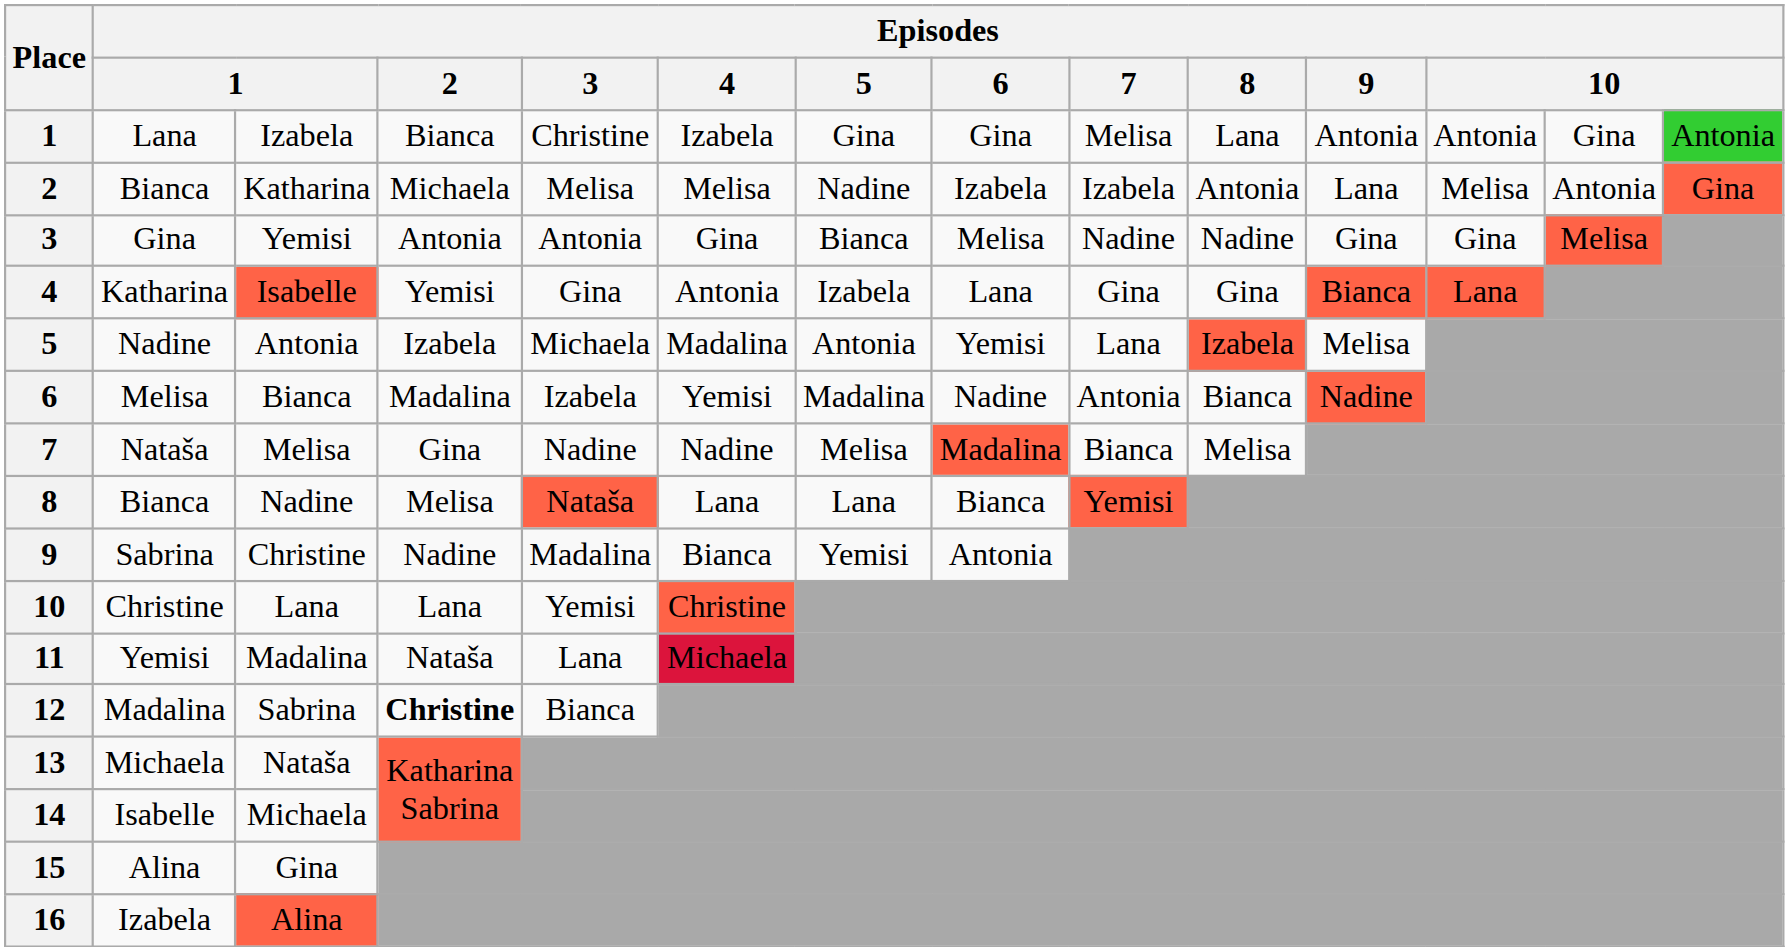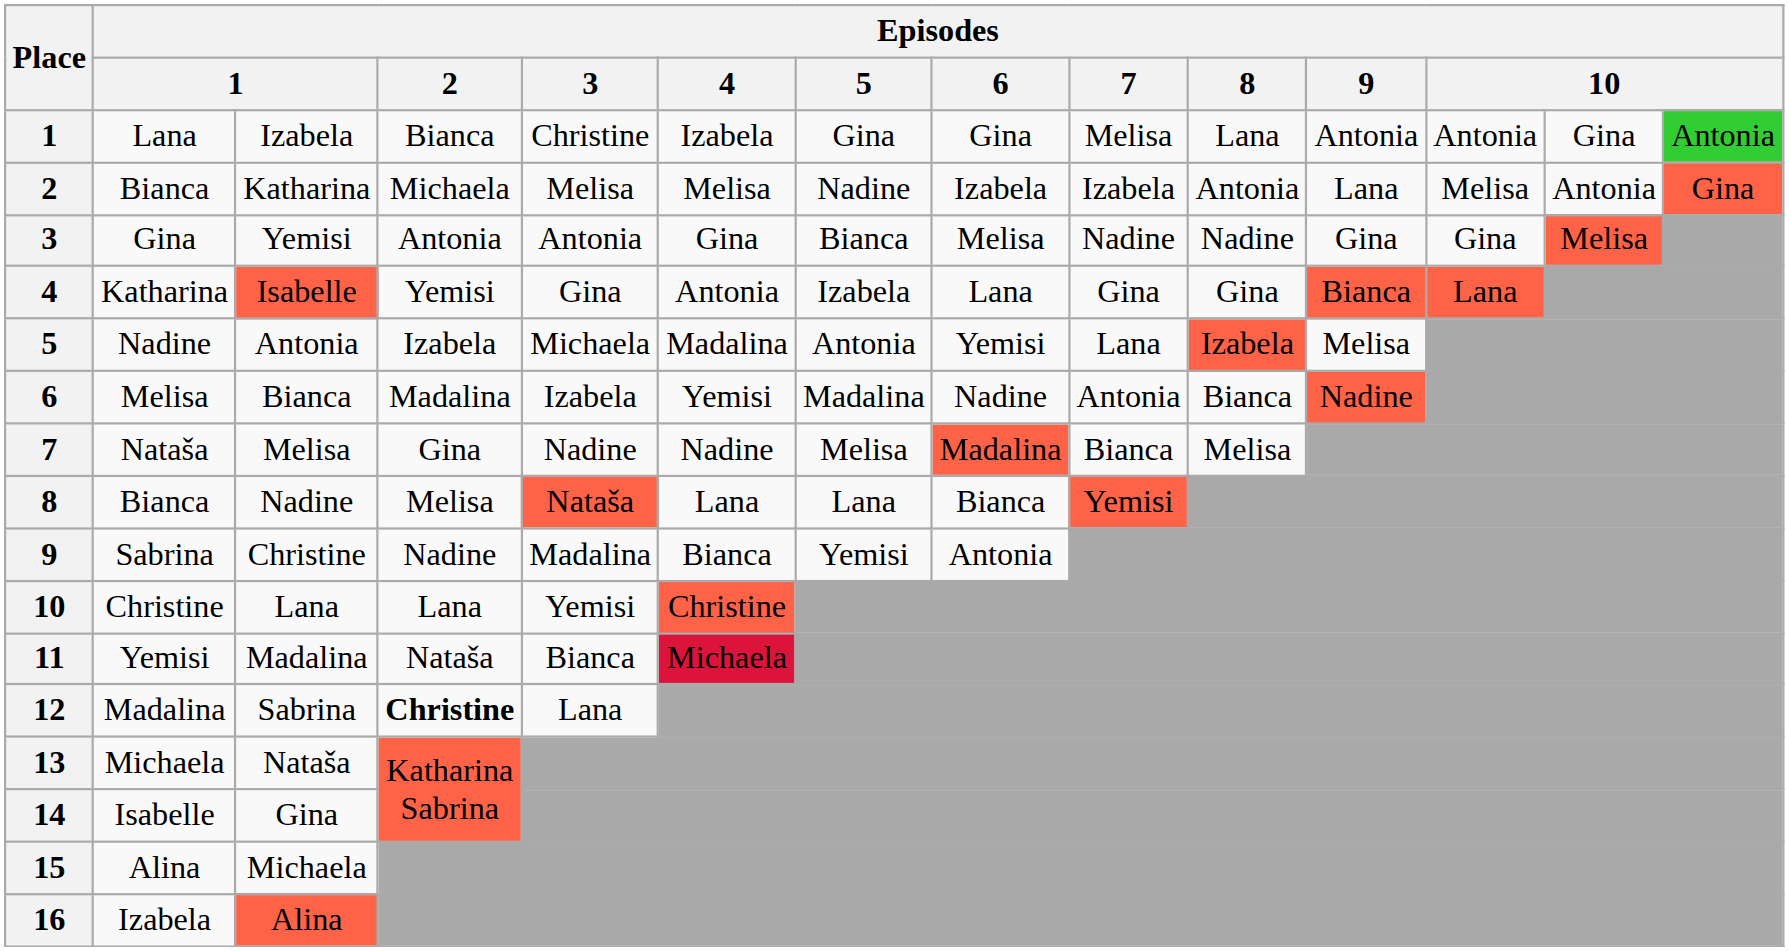 <table class="wikitable" style="text-align:center; font-size:92%">
 <tr>
 <th rowspan="2">Place</th>
 <th colspan="13">Episodes</th>
 </tr>
 <tr>
 <th colspan='2'>1</th>
 <th>2</th>
 <th>3</th>
 <th>4</th>
 <th>5</th>
 <th>6</th>
 <th>7</th>
 <th>8</th>
 <th>9</th>
 <th colspan='3'>10</th>
 </tr>
 <tr>
 <th>1</th>
 <td>Lana</td>
 <td>Izabela</td>
 <td>Bianca</td>
 <td>Christine</td>
 <td>Izabela</td>
 <td>Gina</td>
 <td>Gina</td>
 <td>Melisa</td>
 <td>Lana</td>
 <td>Antonia</td>
 <td>Antonia</td>
 <td>Gina</td>
 <td style="background:limegreen">Antonia</td>
 </tr>
 <tr>
 <th>2</th>
 <td>Bianca</td>
 <td>Katharina</td>
 <td>Michaela</td>
 <td>Melisa</td>
 <td>Melisa</td>
 <td>Nadine</td>
 <td>Izabela</td>
 <td>Izabela</td>
 <td>Antonia</td>
 <td>Lana</td>
 <td>Melisa</td>
 <td>Antonia</td>
 <td style="background:tomato">Gina</td>
 </tr>
 <tr>
 <th>3</th>
 <td>Gina</td>
 <td>Yemisi</td>
 <td>Antonia</td>
 <td>Antonia</td>
 <td>Gina</td>
 <td>Bianca</td>
 <td>Melisa</td>
 <td>Nadine</td>
 <td>Nadine</td>
 <td>Gina</td>
 <td>Gina</td>
 <td style="background:tomato">Melisa</td>
 <td style="background:darkgray"></td>
 </tr>
 <tr>
 <th>4</th>
 <td>Katharina</td>
 <td style="background:tomato">Isabelle</td>
 <td>Yemisi</td>
 <td>Gina</td>
 <td>Antonia</td>
 <td>Izabela</td>
 <td>Lana</td>
 <td>Gina</td>
 <td>Gina</td>
 <td style="background:tomato">Bianca</td>
 <td style="background:tomato">Lana</td>
 <td colspan="2" style="background:darkgray"></td>
 </tr>
 <tr>
 <th>5</th>
 <td>Nadine</td>
 <td>Antonia</td>
 <td>Izabela</td>
 <td>Michaela</td>
 <td>Madalina</td>
 <td>Antonia</td>
 <td>Yemisi</td>
 <td>Lana</td>
 <td style="background:tomato">Izabela</td>
 <td>Melisa</td>
 <td colspan="3" style="background:darkgray"></td>
 </tr>
 <tr>
 <th>6</th>
 <td>Melisa</td>
 <td>Bianca</td>
 <td>Madalina</td>
 <td>Izabela</td>
 <td>Yemisi</td>
 <td>Madalina</td>
 <td>Nadine</td>
 <td>Antonia</td>
 <td>Bianca</td>
 <td style="background:tomato">Nadine</td>
 <td colspan="4" style="background:darkgray"></td>
 </tr>
 <tr>
 <th>7</th>
 <td>Nataša</td>
 <td>Melisa</td>
 <td>Gina</td>
 <td>Nadine</td>
 <td>Nadine</td>
 <td>Melisa</td>
 <td style="background:tomato">Madalina</td>
 <td>Bianca</td>
 <td>Melisa</td>
 <td colspan="5" style="background:darkgray"></td>
 </tr>
 <tr>
 <th>8</th>
 <td>Bianca</td>
 <td>Nadine</td>
 <td>Melisa</td>
 <td style="background:tomato">Nataša</td>
 <td>Lana</td>
 <td>Lana</td>
 <td>Bianca</td>
 <td style="background:tomato">Yemisi</td>
 <td colspan="6" style="background:darkgray"></td>
 </tr>
 <tr>
 <th>9</th>
 <td>Sabrina</td>
 <td>Christine</td>
 <td>Nadine</td>
 <td>Madalina</td>
 <td>Bianca</td>
 <td>Yemisi</td>
 <td>Antonia</td>
 <td colspan="21" style="background:darkgray"></td>
 </tr>
 <tr>
 <th>10</th>
 <td>Christine</td>
 <td>Lana</td>
 <td>Lana</td>
 <td>Yemisi</td>
 <td style="background:tomato">Christine</td>
 <td colspan="9" style="background:darkgray"></td>
 </tr>
 <tr>
 <th>11</th>
 <td>Yemisi</td>
 <td>Madalina</td>
 <td>Nataša</td>
-<td>Lana</td>
+<td>Bianca</td>
 <td style="background:crimson;"><span>Michaela</span></td>
 <td colspan="10" style="background:darkgray"></td>
 </tr>
 <tr>
 <th>12</th>
 <td>Madalina</td>
 <td>Sabrina</td>
 <td><strong>Christine</strong></td>
-<td>Bianca</td>
+<td>Lana</td>
 <td colspan="11" style="background:darkgray"></td>
 </tr>
 <tr>
 <th>13</th>
 <td>Michaela</td>
 <td>Nataša</td>
 <td rowspan="2" style="background:tomato">Katharina<br>Sabrina</td>
 <td colspan="11" style="background:darkgray"></td>
 </tr>
 <tr>
 <th>14</th>
 <td>Isabelle</td>
-<td>Michaela</td>
+<td>Gina</td>
 <td colspan="11" style="background:darkgray"></td>
 </tr>
 <tr>
 <th>15</th>
 <td>Alina</td>
-<td>Gina</td>
+<td>Michaela</td>
 <td colspan="11" style="background:darkgray"></td>
 </tr>
 <tr>
 <th>16</th>
 <td>Izabela</td>
 <td style="background:tomato">Alina</td>
 <td colspan="11" style="background:darkgray"></td>
 </tr>
 <tr>
 </tr>
 </table>
